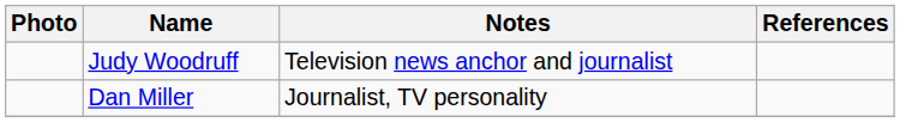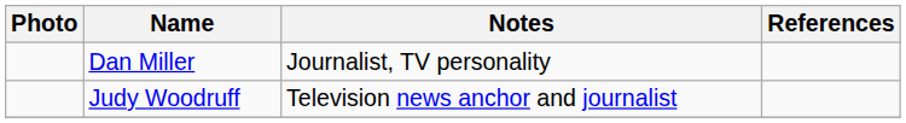 <table class="wikitable sortable">
 <tr>
 <th width="100px" class="unsortable">Photo</th>
 <th width="25%">Name</th>
 <th width="65%">Notes</th>
 <th width="10%" class="unsortable">References</th>
 </tr>
 <tr>
 <td></td>
+<td><a href='#'>Dan Miller</a></td>
+<td>Journalist, TV personality</td>
+<td></td>
+</tr>
+<tr>
+<td></td>
 <td><a href='#'>Judy Woodruff</a></td>
 <td>Television <a href='#'>news anchor</a> and <a href='#'>journalist</a></td>
 <td></td>
 </tr>
 <tr>
-<td></td>
-<td><a href='#'>Dan Miller</a></td>
-<td>Journalist, TV personality</td>
-<td></td>
-</tr>
-<tr>
 </tr>
 </table>
